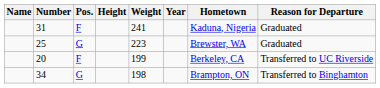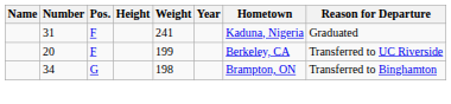 <table class="wikitable sortable" border="1">
 <tr>
 <th>Name</th>
 <th>Number</th>
 <th>Pos.</th>
 <th>Height</th>
 <th>Weight</th>
 <th>Year</th>
 <th>Hometown</th>
 <th class="unsortable">Reason for Departure</th>
 </tr>
 <tr>
 <td></td>
 <td>31</td>
 <td><a href='#'>F</a></td>
 <td></td>
 <td>241</td>
 <td></td>
 <td><a href='#'>Kaduna, Nigeria</a></td>
 <td>Graduated</td>
 </tr>
 <tr>
 <td></td>
-<td>25</td>
-<td><a href='#'>G</a></td>
-<td></td>
-<td>223</td>
-<td></td>
-<td><a href='#'>Brewster, WA</a></td>
-<td>Graduated</td>
-</tr>
-<tr>
-<td></td>
 <td>20</td>
 <td><a href='#'>F</a></td>
 <td></td>
 <td>199</td>
 <td></td>
 <td><a href='#'>Berkeley, CA</a></td>
 <td>Transferred to <a href='#'>UC Riverside</a></td>
 </tr>
 <tr>
 <td></td>
 <td>34</td>
 <td><a href='#'>G</a></td>
 <td></td>
 <td>198</td>
 <td></td>
 <td><a href='#'>Brampton, ON</a></td>
 <td>Transferred to <a href='#'>Binghamton</a></td>
 </tr>
 </table>
